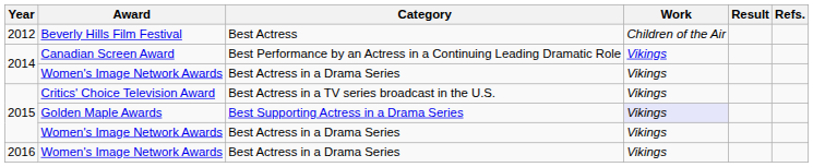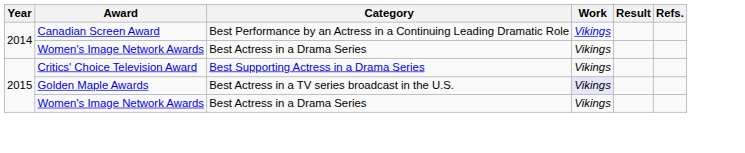 <table class="wikitable sortable">
 <tr>
 <th>Year</th>
 <th>Award</th>
 <th>Category</th>
 <th>Work</th>
 <th>Result</th>
 <th class="unsortable">Refs.</th>
-</tr>
-<tr>
-<td>2012</td>
-<td><a href='#'>Beverly Hills Film Festival</a></td>
-<td>Best Actress</td>
-<td><em>Children of the Air</em></td>
-<td></td>
-<td></td>
 </tr>
 <tr>
 <td rowspan="2">2014</td>
 <td><a href='#'>Canadian Screen Award</a></td>
 <td>Best Performance by an Actress in a Continuing Leading Dramatic Role</td>
 <td><em><a href='#'>Vikings</a></em></td>
 <td></td>
 <td style="text-align:center;"></td>
 </tr>
 <tr>
 <td><a href='#'>Women's Image Network Awards</a></td>
 <td>Best Actress in a Drama Series</td>
 <td><em>Vikings</em></td>
 <td></td>
 <td style="text-align:center;"></td>
 </tr>
 <tr>
 <td rowspan="3">2015</td>
 <td><a href='#'>Critics' Choice Television Award</a></td>
-<td>Best Actress in a TV series broadcast in the U.S.</td>
+<td><a href='#'>Best Supporting Actress in a Drama Series</a></td>
 <td><em>Vikings</em></td>
 <td></td>
 <td style="text-align:center;"></td>
 </tr>
 <tr>
 <td><a href='#'>Golden Maple Awards</a></td>
-<td><a href='#'>Best Supporting Actress in a Drama Series</a></td>
+<td>Best Actress in a TV series broadcast in the U.S.</td>
 <td style="background: lavender;"><em>Vikings</em></td>
 <td></td>
 <td style="text-align:center;"></td>
 </tr>
 <tr>
 <td><a href='#'>Women's Image Network Awards</a></td>
 <td>Best Actress in a Drama Series</td>
 <td><em>Vikings</em></td>
 <td></td>
 <td style="text-align:center;"></td>
 </tr>
-<tr>
-<td>2016</td>
-<td><a href='#'>Women's Image Network Awards</a></td>
-<td>Best Actress in a Drama Series</td>
-<td><em>Vikings</em></td>
-<td></td>
-<td style="text-align:center;"></td>
-</tr>
 </table>
